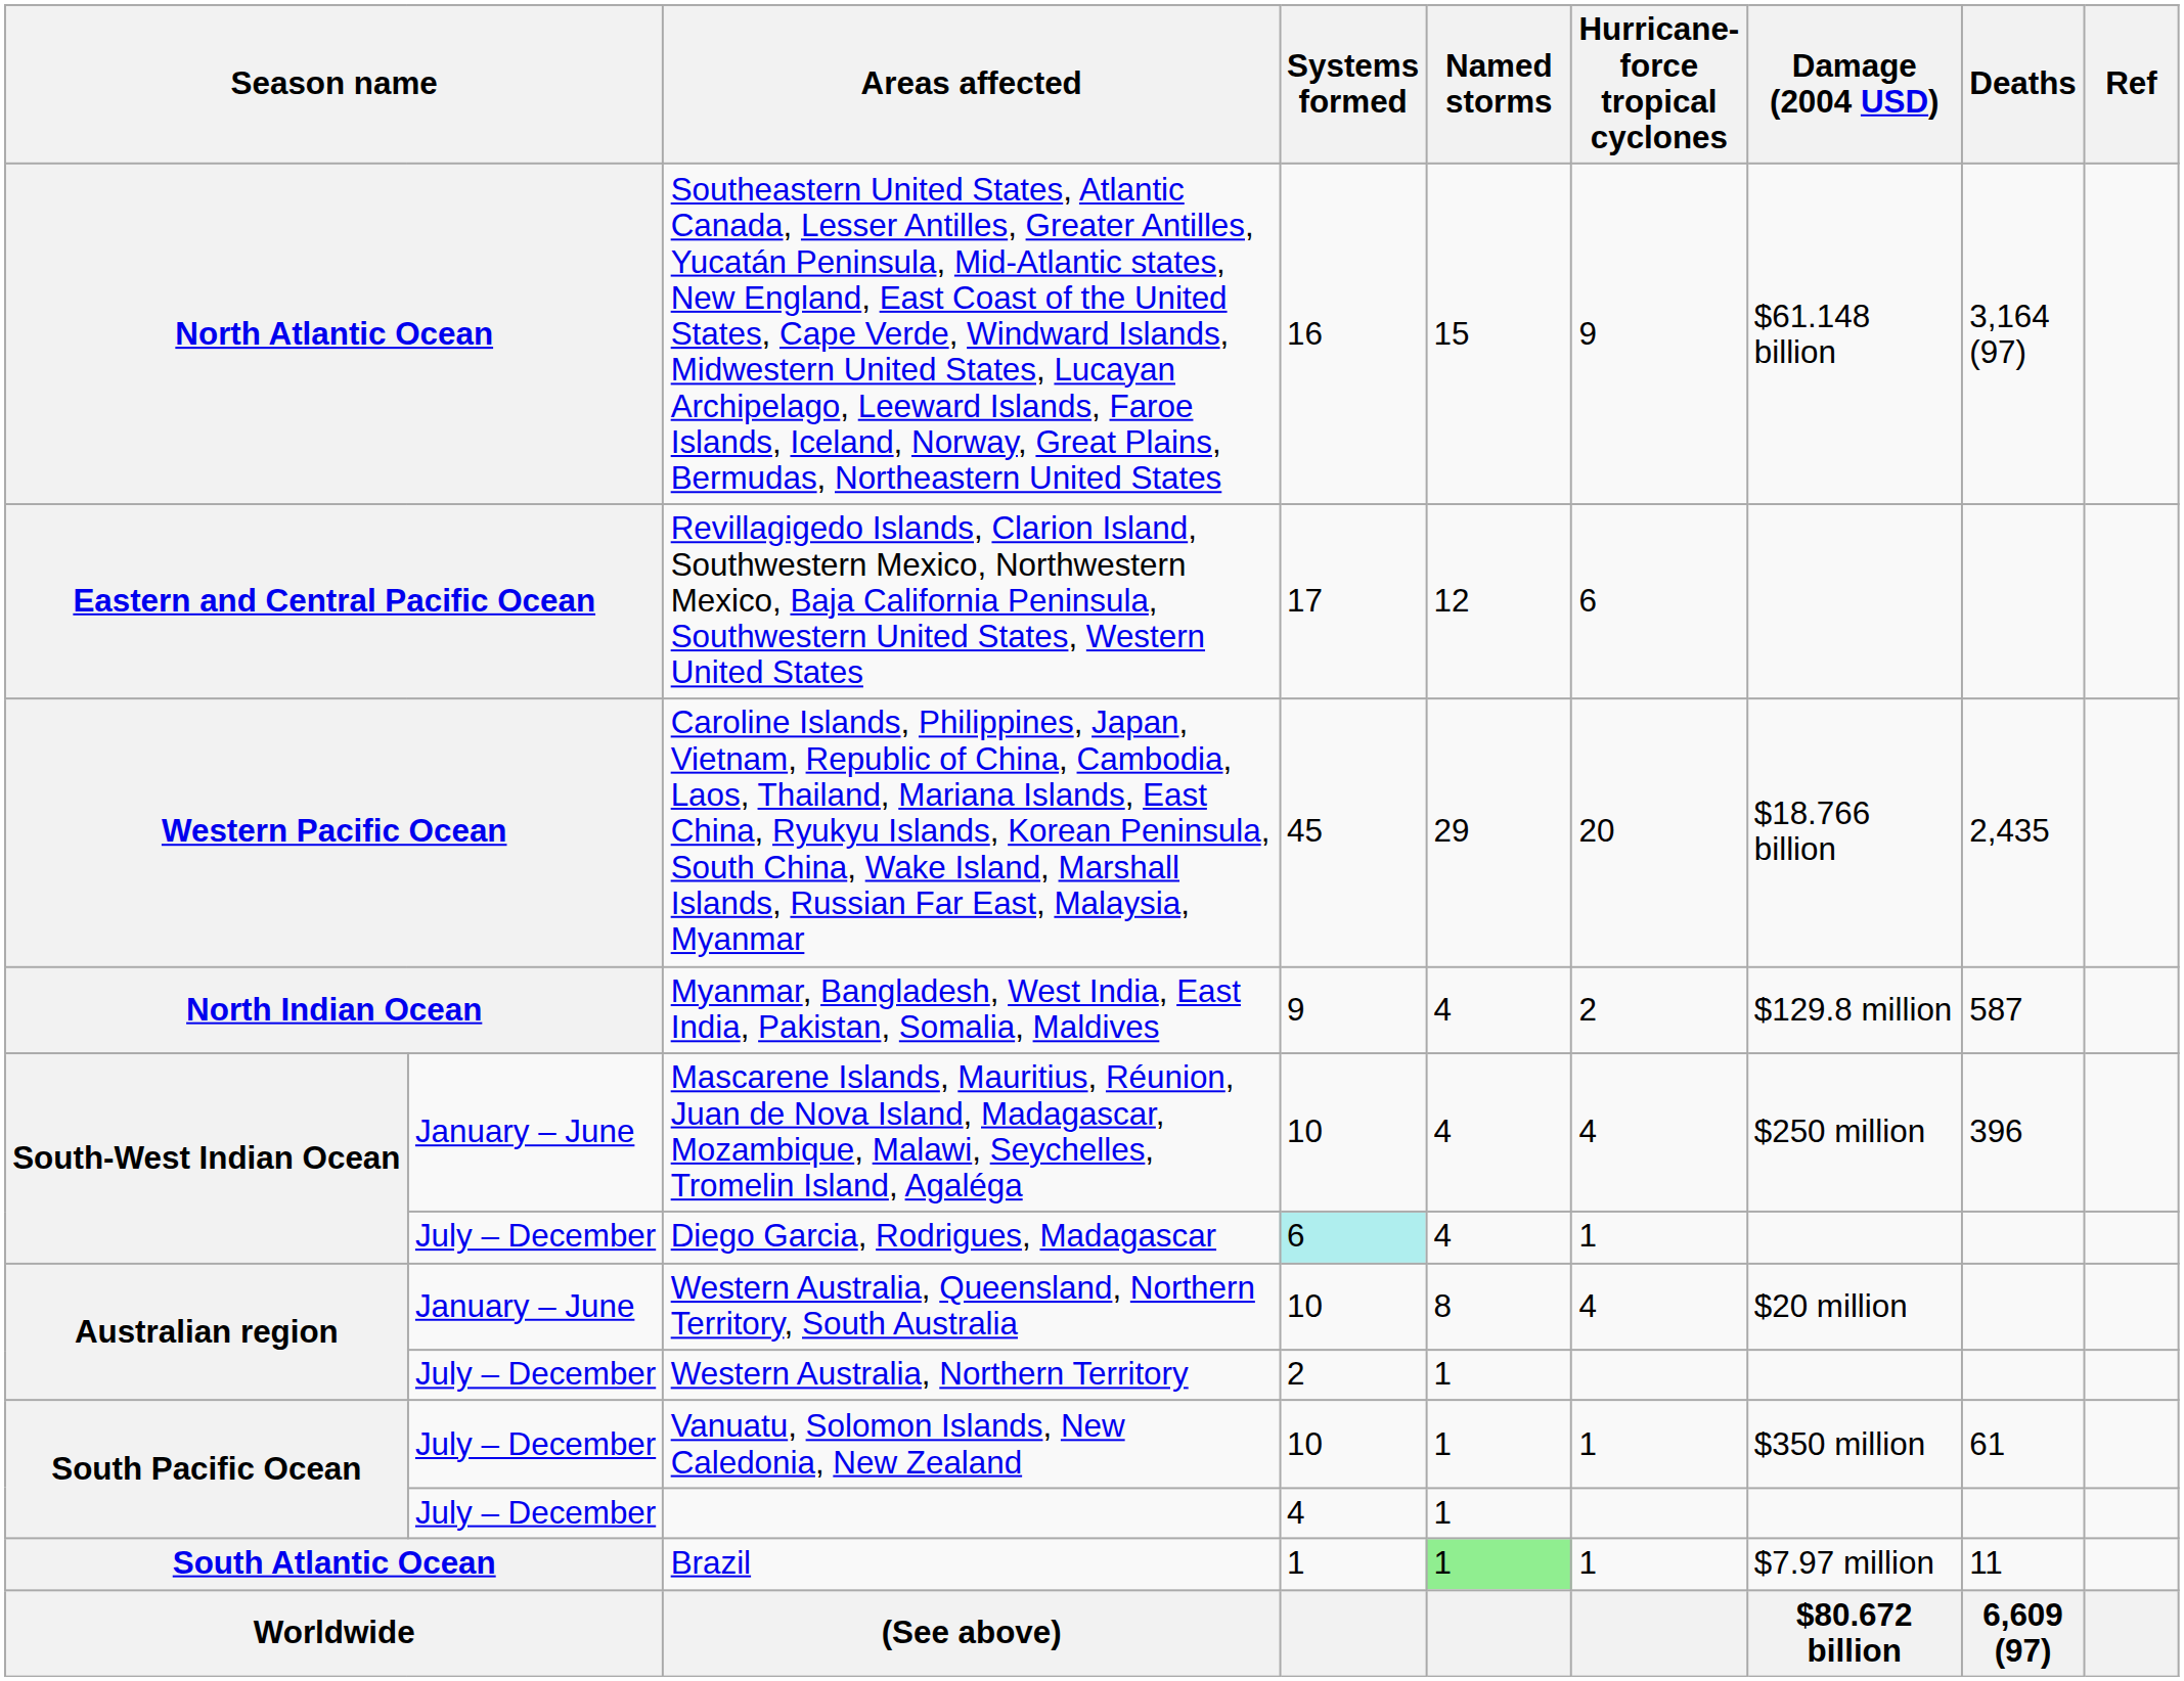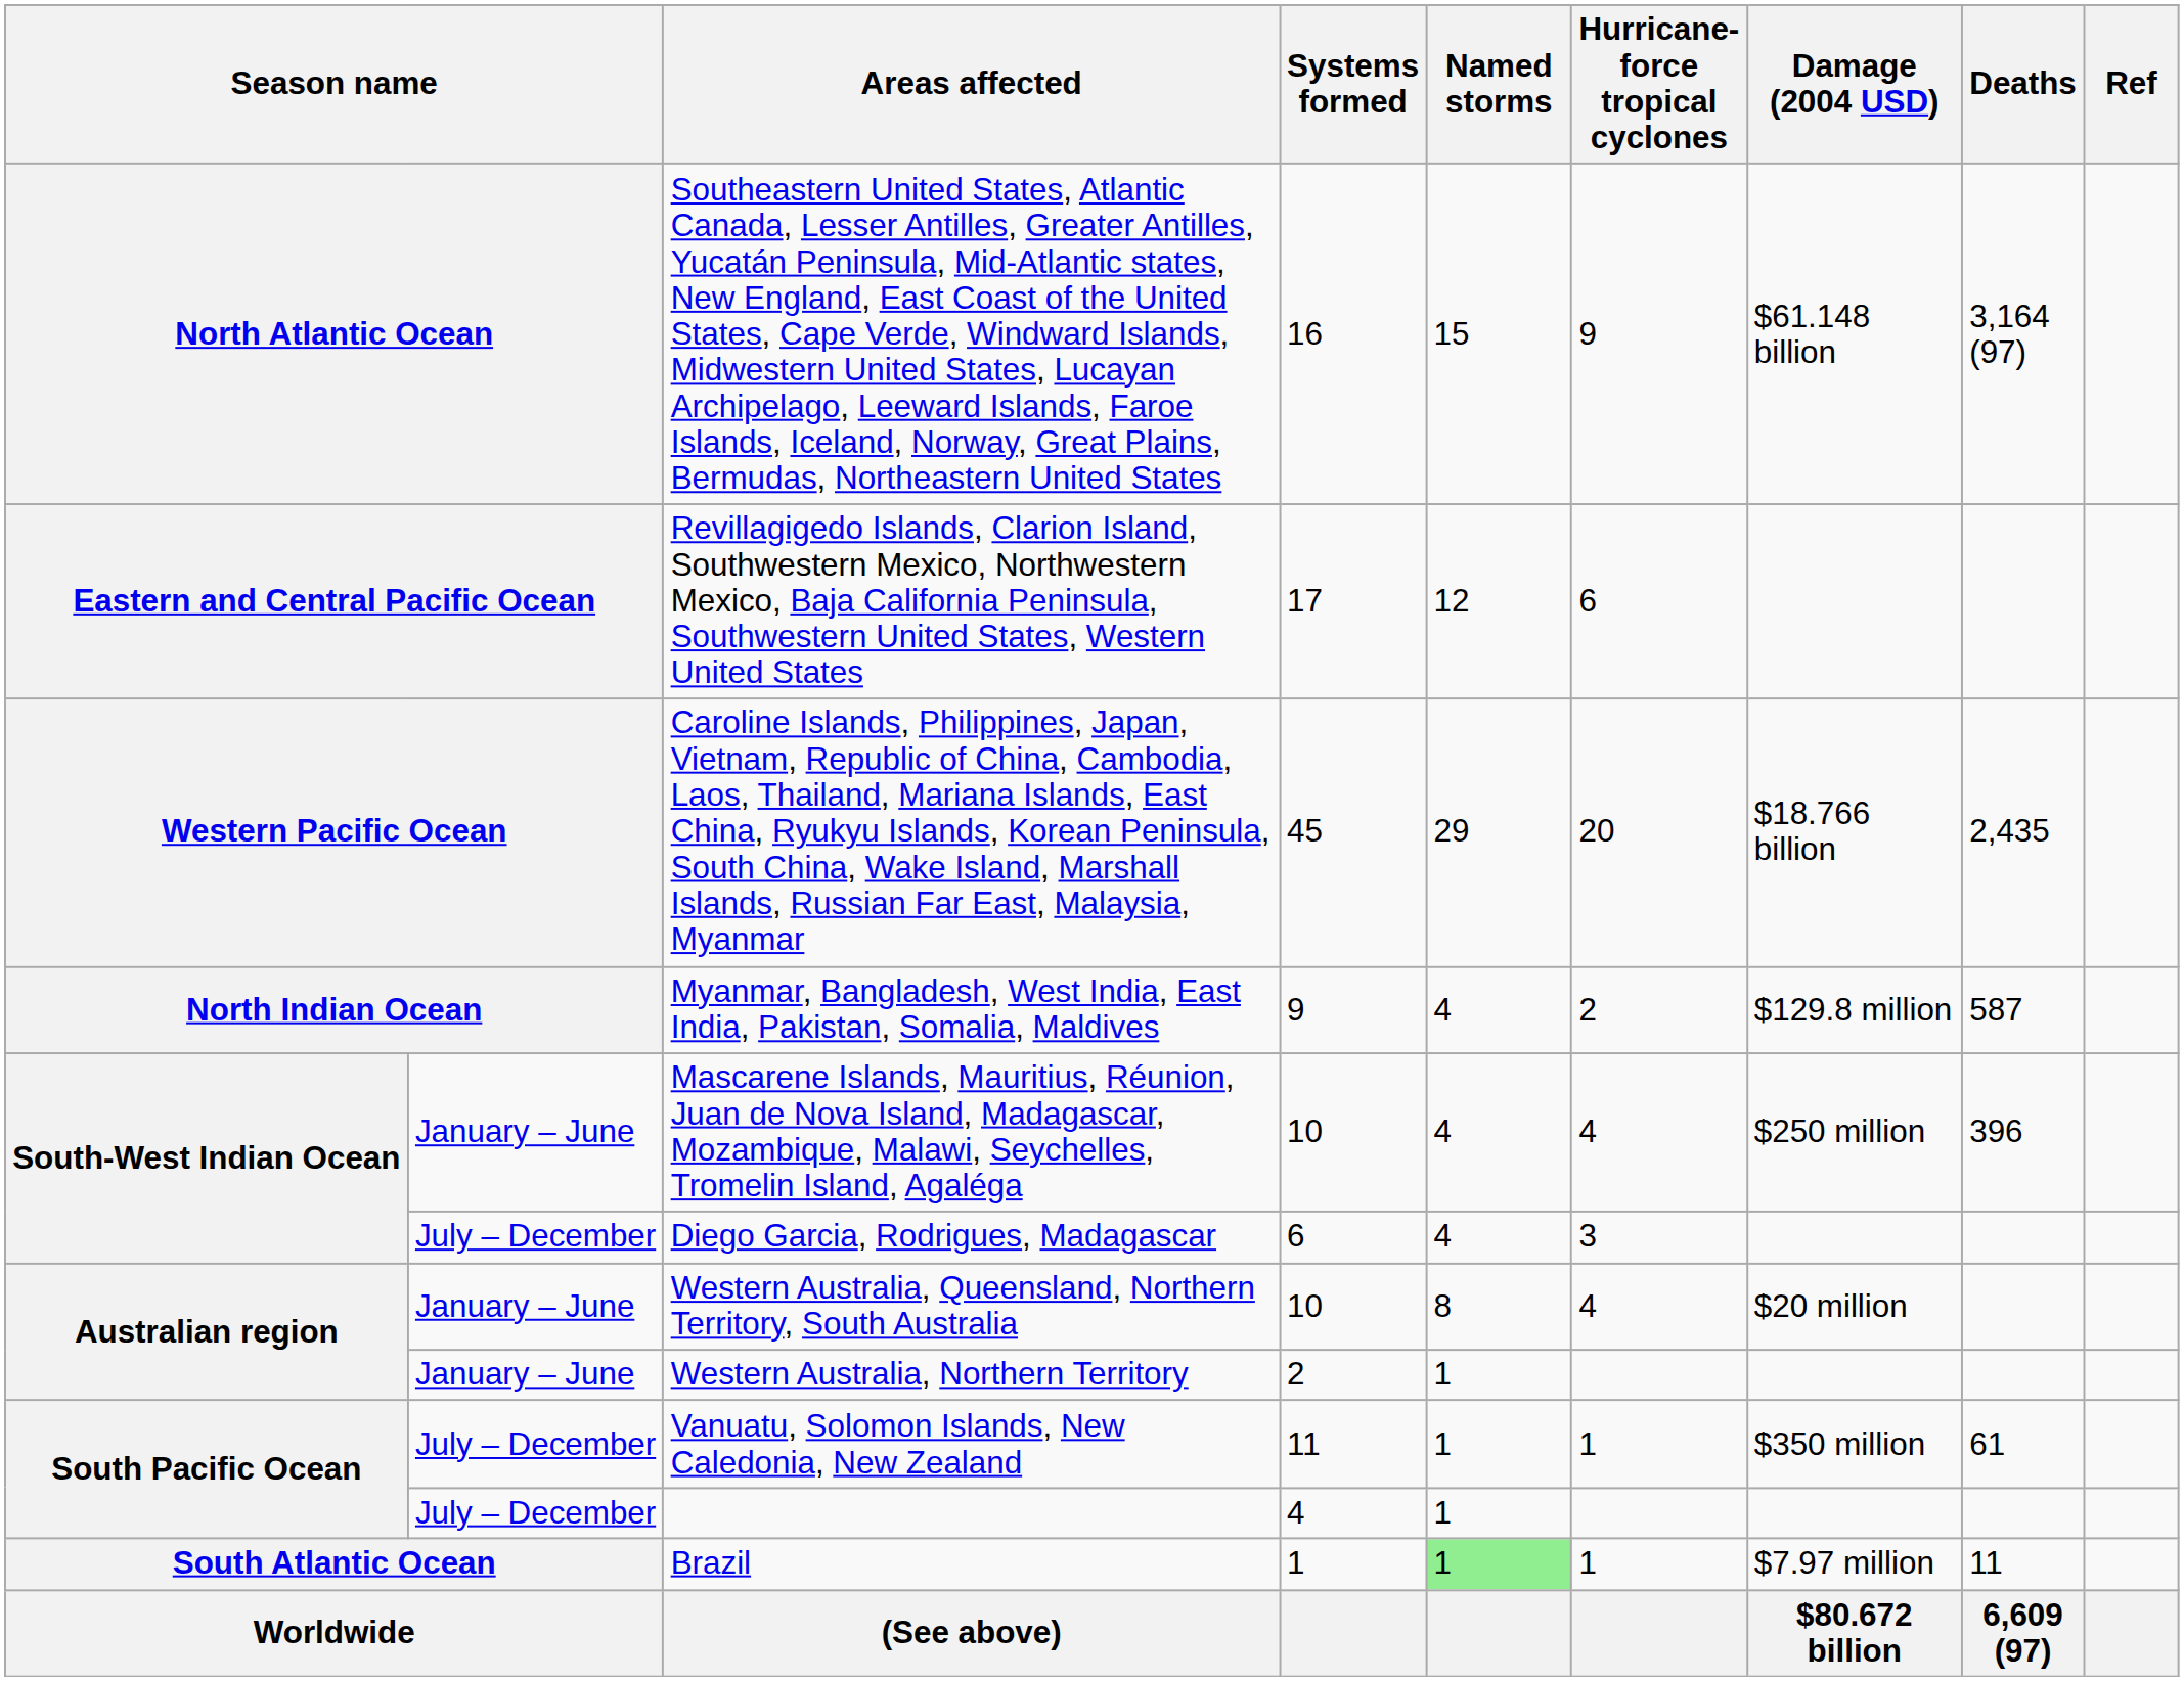 <table class="wikitable">
 <tr>
 <th colspan=2><strong>Season name</strong></th>
 <th width="300"><strong>Areas affected</strong></th>
 <th width="65"><strong>Systems formed</strong></th>
 <th width="65"><strong>Named storms</strong></th>
 <th width="65"><strong>Hurricane-force<br>tropical cyclones</strong></th>
 <th width="100"><strong>Damage<br>(2004 <a href='#'>USD</a>)</strong></th>
 <th width="50"><strong>Deaths</strong></th>
 <th width="40"><strong>Ref</strong></th>
 </tr>
 <tr>
 <th colspan=2><a href='#'>North Atlantic Ocean</a></th>
 <td><a href='#'>Southeastern United States</a>, <a href='#'>Atlantic Canada</a>, <a href='#'>Lesser Antilles</a>, <a href='#'>Greater Antilles</a>, <a href='#'>Yucatán Peninsula</a>, <a href='#'>Mid-Atlantic states</a>, <a href='#'>New England</a>, <a href='#'>East Coast of the United States</a>, <a href='#'>Cape Verde</a>, <a href='#'>Windward Islands</a>, <a href='#'>Midwestern United States</a>, <a href='#'>Lucayan Archipelago</a>, <a href='#'>Leeward Islands</a>, <a href='#'>Faroe Islands</a>, <a href='#'>Iceland</a>, <a href='#'>Norway</a>, <a href='#'>Great Plains</a>, <a href='#'>Bermudas</a>, <a href='#'>Northeastern United States</a></td>
 <td>16</td>
 <td>15</td>
 <td>9</td>
 <td>$61.148 billion</td>
 <td>3,164 (97)</td>
 <td></td>
 </tr>
 <tr>
 <th colspan=2><a href='#'>Eastern and Central Pacific Ocean</a></th>
 <td><a href='#'>Revillagigedo Islands</a>, <a href='#'>Clarion Island</a>, Southwestern Mexico, Northwestern Mexico, <a href='#'>Baja California Peninsula</a>, <a href='#'>Southwestern United States</a>, <a href='#'>Western United States</a></td>
 <td>17</td>
 <td>12</td>
 <td>6</td>
 <td></td>
 <td></td>
 <td></td>
 </tr>
 <tr>
 <th colspan=2><a href='#'>Western Pacific Ocean</a></th>
 <td><a href='#'>Caroline Islands</a>, <a href='#'>Philippines</a>, <a href='#'>Japan</a>, <a href='#'>Vietnam</a>, <a href='#'>Republic of China</a>, <a href='#'>Cambodia</a>, <a href='#'>Laos</a>, <a href='#'>Thailand</a>, <a href='#'>Mariana Islands</a>, <a href='#'>East China</a>, <a href='#'>Ryukyu Islands</a>, <a href='#'>Korean Peninsula</a>, <a href='#'>South China</a>, <a href='#'>Wake Island</a>, <a href='#'>Marshall Islands</a>, <a href='#'>Russian Far East</a>, <a href='#'>Malaysia</a>, <a href='#'>Myanmar</a></td>
 <td>45</td>
 <td>29</td>
 <td>20</td>
 <td>$18.766 billion </td>
 <td>2,435</td>
 <td></td>
 </tr>
 <tr>
 <th colspan=2><a href='#'>North Indian Ocean</a></th>
 <td><a href='#'>Myanmar</a>, <a href='#'>Bangladesh</a>, <a href='#'>West India</a>, <a href='#'>East India</a>, <a href='#'>Pakistan</a>, <a href='#'>Somalia</a>, <a href='#'>Maldives</a></td>
 <td>9</td>
 <td>4</td>
 <td>2</td>
 <td>$129.8 million</td>
 <td>587</td>
 <td></td>
 </tr>
 <tr>
 <th rowspan=2>South-West Indian Ocean</th>
 <td><a href='#'>January – June</a></td>
 <td><a href='#'>Mascarene Islands</a>, <a href='#'>Mauritius</a>, <a href='#'>Réunion</a>, <a href='#'>Juan de Nova Island</a>, <a href='#'>Madagascar</a>, <a href='#'>Mozambique</a>, <a href='#'>Malawi</a>, <a href='#'>Seychelles</a>, <a href='#'>Tromelin Island</a>, <a href='#'>Agaléga</a></td>
 <td>10</td>
 <td>4</td>
 <td>4</td>
 <td>$250 million</td>
 <td>396</td>
 <td></td>
 </tr>
 <tr>
 <td><a href='#'>July – December</a></td>
 <td><a href='#'>Diego Garcia</a>, <a href='#'>Rodrigues</a>, <a href='#'>Madagascar</a></td>
-<td style="background: paleturquoise;">6</td>
+<td>6</td>
 <td>4</td>
-<td>1</td>
+<td>3</td>
 <td></td>
 <td></td>
 <td></td>
 </tr>
 <tr>
 <th rowspan=2>Australian region</th>
 <td><a href='#'>January – June</a></td>
 <td><a href='#'>Western Australia</a>, <a href='#'>Queensland</a>, <a href='#'>Northern Territory</a>, <a href='#'>South Australia</a></td>
 <td>10</td>
 <td>8</td>
 <td>4</td>
 <td>$20 million</td>
 <td></td>
 <td></td>
 </tr>
 <tr>
-<td><a href='#'>July – December</a></td>
+<td><a href='#'>January – June</a></td>
 <td><a href='#'>Western Australia</a>, <a href='#'>Northern Territory</a></td>
 <td>2</td>
 <td>1</td>
 <td></td>
 <td></td>
 <td></td>
 <td></td>
 </tr>
 <tr>
 <th rowspan=2>South Pacific Ocean</th>
 <td><a href='#'>July – December</a></td>
 <td><a href='#'>Vanuatu</a>, <a href='#'>Solomon Islands</a>, <a href='#'>New Caledonia</a>, <a href='#'>New Zealand</a></td>
-<td>10</td>
+<td>11</td>
 <td>1</td>
 <td>1</td>
 <td>$350 million</td>
 <td>61</td>
 <td></td>
 </tr>
 <tr>
 <td><a href='#'>July – December</a></td>
 <td></td>
 <td>4</td>
 <td>1</td>
 <td></td>
 <td></td>
 <td></td>
 <td></td>
 </tr>
 <tr>
 <th colspan=2><a href='#'>South Atlantic Ocean</a></th>
 <td><a href='#'>Brazil</a></td>
 <td>1</td>
 <td style="background: lightgreen;">1</td>
 <td>1</td>
 <td>$7.97 million</td>
 <td>11</td>
 <td></td>
 </tr>
 <tr>
 <th colspan=2>Worldwide</th>
 <th>(See above)</th>
 <th> </th>
 <th> </th>
 <th> </th>
 <th>$80.672 billion </th>
 <th>6,609 (97)</th>
 <th></th>
 </tr>
 </table>
